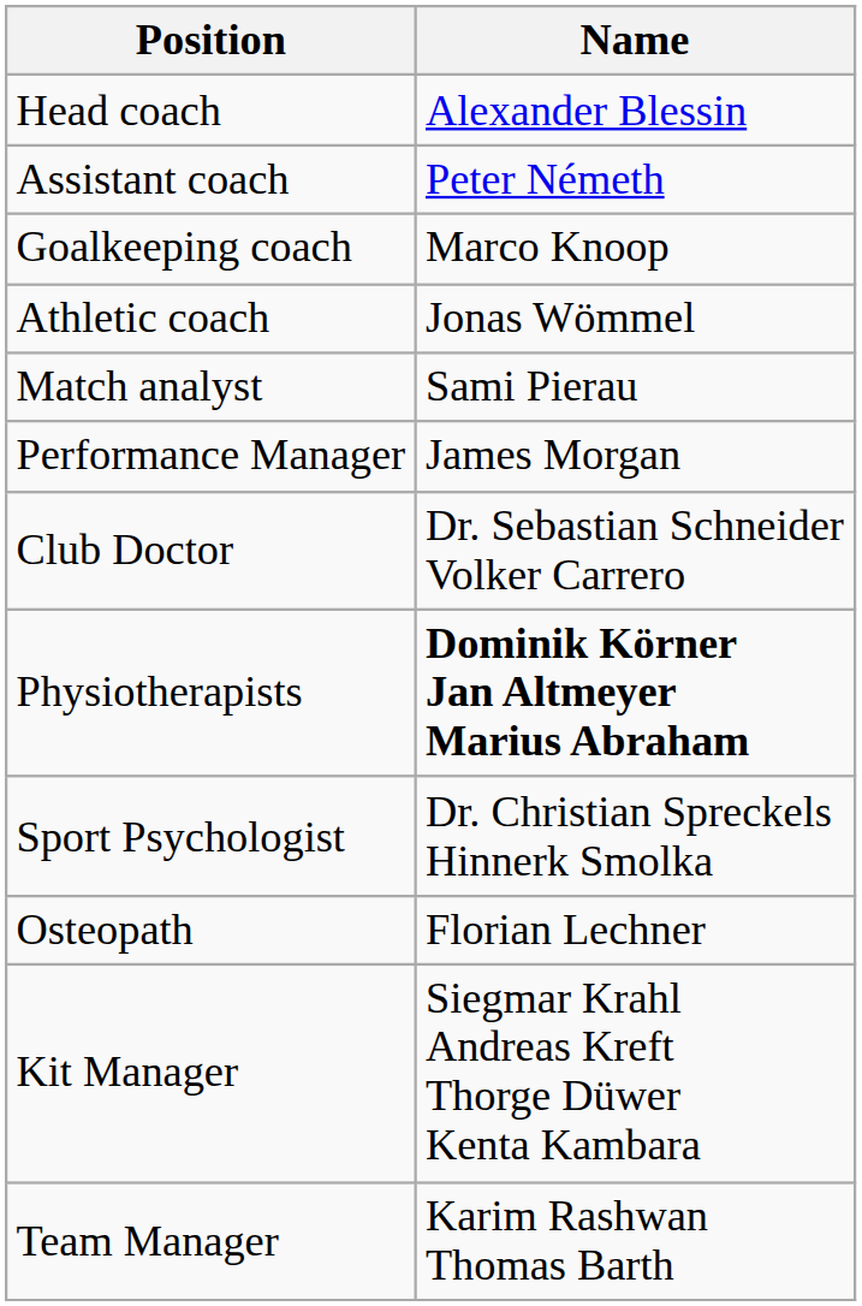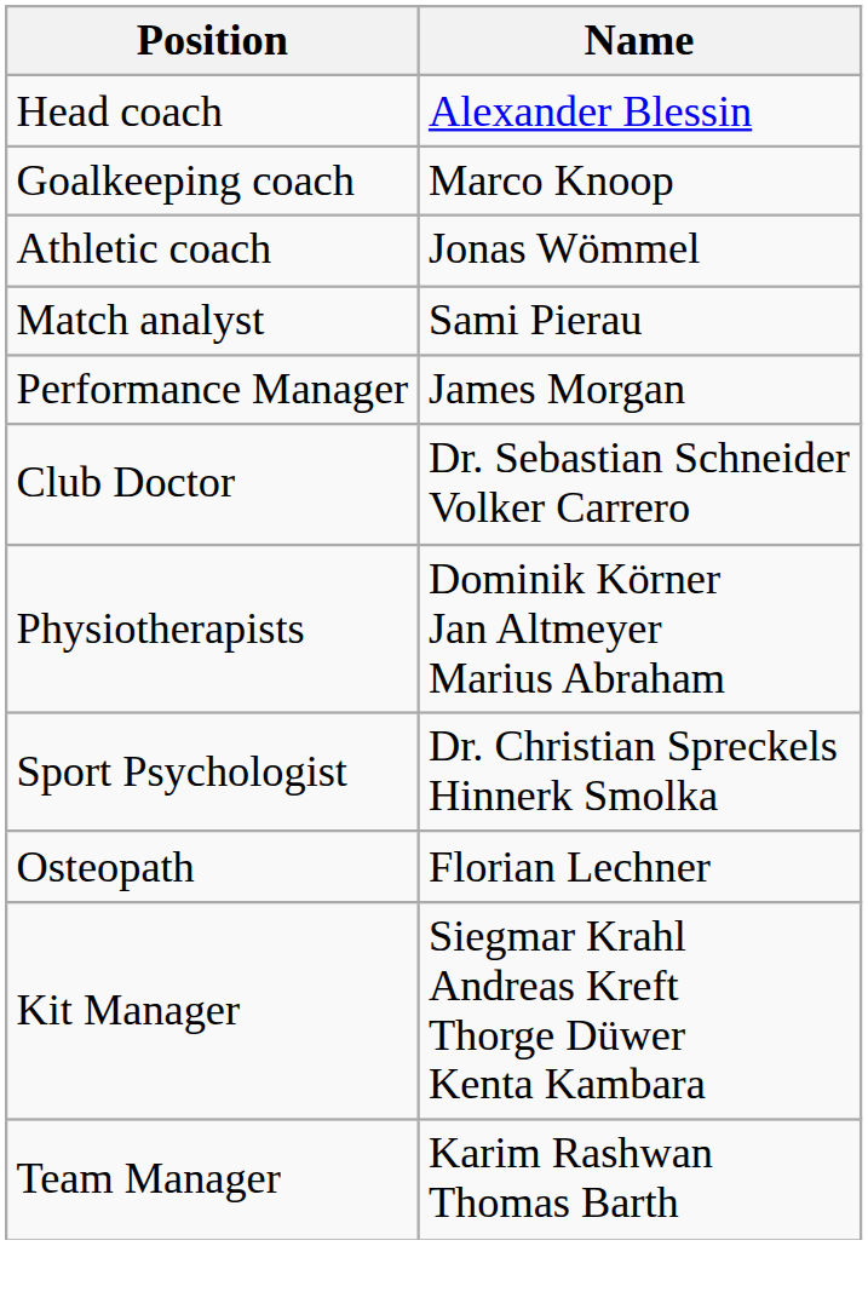 <table class="wikitable" style="text-align:center;">
 <tr>
 <th>Position</th>
 <th>Name</th>
 </tr>
 <tr>
 <td align="left">Head coach</td>
 <td align="left"> <a href='#'>Alexander Blessin</a></td>
-</tr>
-<tr>
-<td align="left">Assistant coach</td>
-<td align="left"> <a href='#'>Peter Németh</a></td>
 </tr>
 <tr>
 <td align="left">Goalkeeping coach</td>
 <td align="left"> Marco Knoop</td>
 </tr>
 <tr>
 <td align="left">Athletic coach</td>
 <td align="left"> Jonas Wömmel</td>
 </tr>
 <tr>
 <td align="left">Match analyst</td>
 <td align="left"> Sami Pierau</td>
 </tr>
 <tr>
 <td align="left">Performance Manager</td>
 <td align="left"> James Morgan</td>
 </tr>
 <tr>
 <td align="left">Club Doctor</td>
 <td align="left"> Dr. Sebastian Schneider <br>  Volker Carrero</td>
 </tr>
 <tr>
 <td align="left">Physiotherapists</td>
-<td align="left"><strong> Dominik Körner <br>  Jan Altmeyer <br>  Marius Abraham</strong></td>
+<td align="left"> Dominik Körner <br>  Jan Altmeyer <br>  Marius Abraham</td>
 </tr>
 <tr>
 <td align="left">Sport Psychologist</td>
 <td align="left"> Dr. Christian Spreckels <br>  Hinnerk Smolka</td>
 </tr>
 <tr>
 <td align="left">Osteopath</td>
 <td align="left"> Florian Lechner</td>
 </tr>
 <tr>
 <td align="left">Kit Manager</td>
 <td align="left"> Siegmar Krahl <br>  Andreas Kreft <br>  Thorge Düwer <br>  Kenta Kambara</td>
 </tr>
 <tr>
 <td align="left">Team Manager</td>
 <td align="left"> Karim Rashwan <br>  Thomas Barth</td>
 </tr>
 </table>
